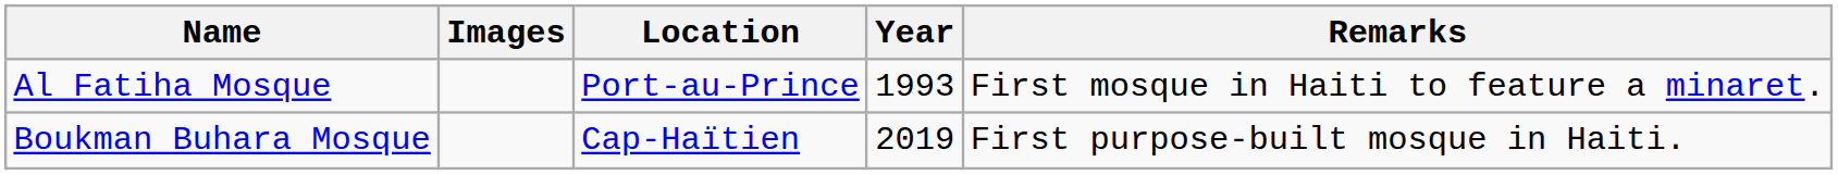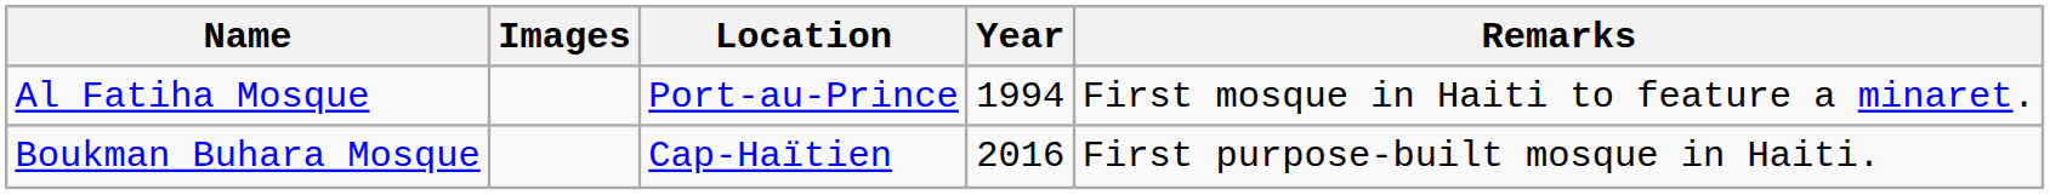 <table class="wikitable sortable">
 <tr>
 <th>Name</th>
 <th class="unsortable">Images</th>
 <th>Location</th>
 <th data-sort-type="data">Year</th>
 <th class="unsortable">Remarks</th>
 </tr>
 <tr valign=top id="Haiti">
 <td><a href='#'>Al Fatiha Mosque</a></td>
 <td></td>
 <td><a href='#'>Port-au-Prince</a></td>
-<td>1993</td>
+<td>1994</td>
 <td>First mosque in Haiti to feature a <a href='#'>minaret</a>.</td>
 </tr>
 <tr valign=top id="Haiti">
 <td><a href='#'>Boukman Buhara Mosque</a></td>
 <td></td>
 <td><a href='#'>Cap-Haïtien</a></td>
-<td>2019</td>
+<td>2016</td>
 <td>First purpose-built mosque in Haiti.</td>
 </tr>
 </table>
